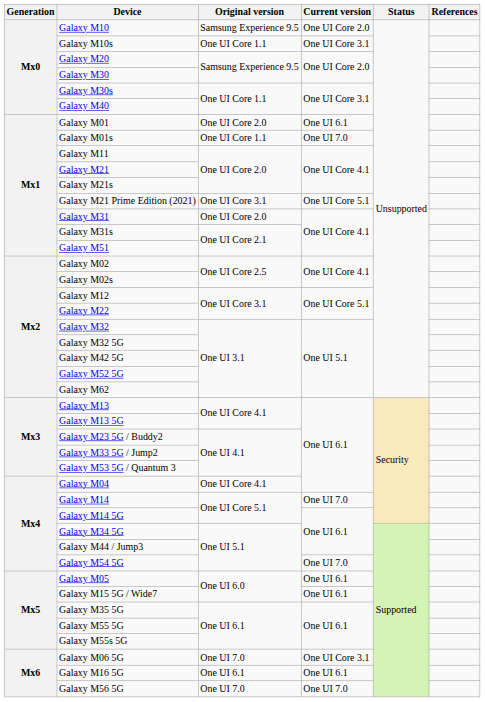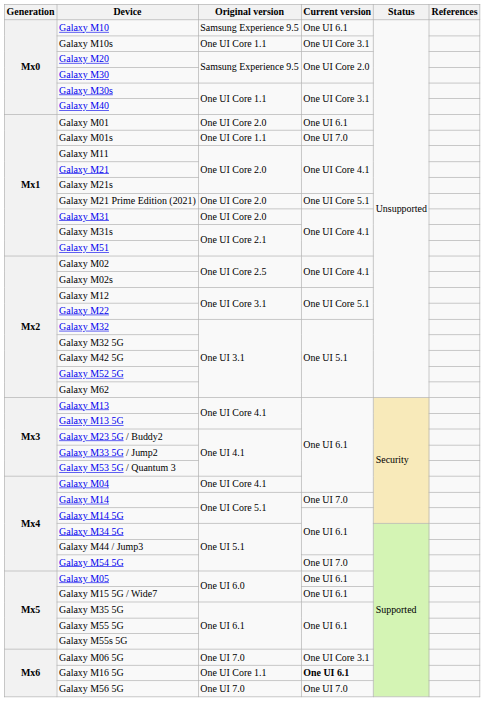 <table class="wikitable">
 <tr>
 <th>Generation</th>
 <th>Device</th>
 <th>Original version</th>
 <th>Current version</th>
 <th>Status</th>
 <th>References</th>
 </tr>
 <tr>
 <th rowspan="6">Mx0</th>
 <td><a href='#'>Galaxy M10</a></td>
 <td>Samsung Experience 9.5</td>
-<td>One UI Core 2.0</td>
+<td rowspan="1">One UI 6.1</td>
 <td rowspan="24">Unsupported</td>
 <td></td>
 </tr>
 <tr>
 <td>Galaxy M10s</td>
 <td>One UI Core 1.1</td>
 <td>One UI Core 3.1</td>
 <td></td>
 </tr>
 <tr>
 <td><a href='#'>Galaxy M20</a></td>
 <td rowspan="2">Samsung Experience 9.5</td>
 <td rowspan="2">One UI Core 2.0</td>
 <td></td>
 </tr>
 <tr>
 <td><a href='#'>Galaxy M30</a></td>
 <td></td>
 </tr>
 <tr>
 <td><a href='#'>Galaxy M30s</a></td>
 <td rowspan="2">One UI Core 1.1</td>
 <td rowspan="2">One UI Core 3.1</td>
 <td></td>
 </tr>
 <tr>
 <td><a href='#'>Galaxy M40</a></td>
 <td></td>
 </tr>
 <tr>
 <th rowspan="9">Mx1</th>
 <td>Galaxy M01</td>
 <td>One UI Core 2.0</td>
 <td>One UI 6.1</td>
 <td></td>
 </tr>
 <tr>
 <td>Galaxy M01s</td>
 <td>One UI Core 1.1</td>
 <td>One UI 7.0</td>
 <td></td>
 </tr>
 <tr>
 <td>Galaxy M11</td>
 <td rowspan="3">One UI Core 2.0</td>
 <td rowspan="3">One UI Core 4.1</td>
 <td></td>
 </tr>
 <tr>
 <td><a href='#'>Galaxy M21</a></td>
 <td></td>
 </tr>
 <tr>
 <td>Galaxy M21s</td>
 <td></td>
 </tr>
 <tr>
 <td>Galaxy M21 Prime Edition (2021)</td>
-<td>One UI Core 3.1</td>
+<td>One UI Core 2.0</td>
 <td>One UI Core 5.1</td>
 <td></td>
 </tr>
 <tr>
 <td><a href='#'>Galaxy M31</a></td>
 <td>One UI Core 2.0</td>
 <td rowspan="3">One UI Core 4.1</td>
 <td></td>
 </tr>
 <tr>
 <td>Galaxy M31s</td>
 <td rowspan="2">One UI Core 2.1</td>
 <td></td>
 </tr>
 <tr>
 <td><a href='#'>Galaxy M51</a></td>
 <td></td>
 </tr>
 <tr>
 <th rowspan="9">Mx2</th>
 <td>Galaxy M02</td>
 <td rowspan="2">One UI Core 2.5</td>
 <td rowspan="2">One UI Core 4.1</td>
 <td></td>
 </tr>
 <tr>
 <td>Galaxy M02s</td>
 <td></td>
 </tr>
 <tr>
 <td>Galaxy M12</td>
 <td rowspan="2">One UI Core 3.1</td>
 <td rowspan="2">One UI Core 5.1</td>
 <td></td>
 </tr>
 <tr>
 <td><a href='#'>Galaxy M22</a></td>
 <td></td>
 </tr>
 <tr>
 <td><a href='#'>Galaxy M32</a></td>
 <td rowspan="5">One UI 3.1</td>
 <td rowspan="5">One UI 5.1</td>
 <td></td>
 </tr>
 <tr>
 <td>Galaxy M32 5G</td>
 <td></td>
 </tr>
 <tr>
 <td>Galaxy M42 5G</td>
 <td></td>
 </tr>
 <tr>
 <td><a href='#'>Galaxy M52 5G</a></td>
 <td></td>
 </tr>
 <tr>
 <td>Galaxy M62</td>
 <td></td>
 </tr>
 <tr>
 <th rowspan="5">Mx3</th>
 <td><a href='#'>Galaxy M13</a></td>
 <td rowspan="2">One UI Core 4.1</td>
 <td rowspan="6">One UI 6.1</td>
 <td rowspan="8" style="background: #f8eaba">Security</td>
 <td></td>
 </tr>
 <tr>
 <td><a href='#'>Galaxy M13 5G</a></td>
 <td></td>
 </tr>
 <tr>
 <td><a href='#'>Galaxy M23 5G</a> / Buddy2</td>
 <td rowspan="3">One UI 4.1</td>
 <td></td>
 </tr>
 <tr>
 <td><a href='#'>Galaxy M33 5G</a> / Jump2</td>
 <td></td>
 </tr>
 <tr>
 <td><a href='#'>Galaxy M53 5G</a> / Quantum 3</td>
 <td></td>
 </tr>
 <tr>
 <th rowspan="6">Mx4</th>
 <td><a href='#'>Galaxy M04</a></td>
 <td>One UI Core 4.1</td>
 <td></td>
 </tr>
 <tr>
 <td><a href='#'>Galaxy M14</a></td>
 <td rowspan="2">One UI Core 5.1</td>
 <td rowspan="1">One UI 7.0</td>
 <td></td>
 </tr>
 <tr>
 <td><a href='#'>Galaxy M14 5G</a></td>
 <td rowspan="3">One UI 6.1</td>
 <td></td>
 </tr>
 <tr>
 <td><a href='#'>Galaxy M34 5G</a></td>
 <td rowspan="3">One UI 5.1</td>
 <td rowspan="11" style="background: #d4f4b4">Supported</td>
 <td></td>
 </tr>
 <tr>
 <td>Galaxy M44 / Jump3</td>
 <td></td>
 </tr>
 <tr>
 <td><a href='#'>Galaxy M54 5G</a></td>
 <td rowspan="1">One UI 7.0</td>
 <td></td>
 </tr>
 <tr>
 <th rowspan="5">Mx5</th>
 <td><a href='#'>Galaxy M05</a></td>
 <td rowspan="2">One UI 6.0</td>
 <td rowspan="1">One UI 6.1</td>
 <td></td>
 </tr>
 <tr>
 <td>Galaxy M15 5G / Wide7</td>
 <td>One UI 6.1</td>
 <td></td>
 </tr>
 <tr>
 <td>Galaxy M35 5G</td>
 <td rowspan="3">One UI 6.1</td>
 <td rowspan="3">One UI 6.1</td>
 <td></td>
 </tr>
 <tr>
 <td>Galaxy M55 5G</td>
 <td></td>
 </tr>
 <tr>
 <td>Galaxy M55s 5G</td>
 <td></td>
 </tr>
 <tr>
 <th rowspan="3">Mx6</th>
 <td>Galaxy M06 5G</td>
 <td>One UI 7.0</td>
 <td>One UI Core 3.1</td>
 <td></td>
 </tr>
 <tr>
 <td>Galaxy M16 5G</td>
-<td>One UI 6.1</td>
-<td>One UI 6.1</td>
+<td>One UI Core 1.1</td>
+<td><strong>One UI 6.1</strong></td>
 <td></td>
 </tr>
 <tr>
 <td>Galaxy M56 5G</td>
 <td>One UI 7.0</td>
 <td>One UI 7.0</td>
 <td></td>
 </tr>
 </table>
